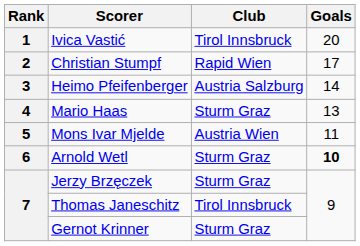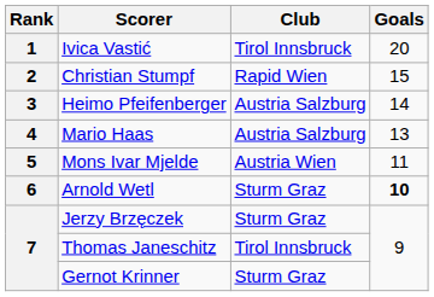 <table class="wikitable" style="text-align:center">
 <tr>
 <th>Rank</th>
 <th>Scorer</th>
 <th>Club</th>
 <th>Goals</th>
 </tr>
 <tr>
 <th>1</th>
 <td align="left"> <a href='#'>Ivica Vastić</a></td>
 <td align="left"><a href='#'>Tirol Innsbruck</a></td>
 <td>20</td>
 </tr>
 <tr>
 <th>2</th>
 <td align="left"> <a href='#'>Christian Stumpf</a></td>
 <td align="left"><a href='#'>Rapid Wien</a></td>
-<td>17</td>
+<td>15</td>
 </tr>
 <tr>
 <th>3</th>
 <td align="left"> <a href='#'>Heimo Pfeifenberger</a></td>
 <td align="left"><a href='#'>Austria Salzburg</a></td>
 <td>14</td>
 </tr>
 <tr>
 <th>4</th>
 <td align="left"> <a href='#'>Mario Haas</a></td>
-<td align="left"><a href='#'>Sturm Graz</a></td>
+<td align="left"><a href='#'>Austria Salzburg</a></td>
 <td>13</td>
 </tr>
 <tr>
 <th>5</th>
 <td align="left"> <a href='#'>Mons Ivar Mjelde</a></td>
 <td align="left"><a href='#'>Austria Wien</a></td>
 <td>11</td>
 </tr>
 <tr>
 <th>6</th>
 <td align="left"> <a href='#'>Arnold Wetl</a></td>
 <td align="left"><a href='#'>Sturm Graz</a></td>
 <td><strong>10</strong></td>
 </tr>
 <tr>
 <th rowspan="3">7</th>
 <td align="left"> <a href='#'>Jerzy Brzęczek</a></td>
 <td align="left"><a href='#'>Sturm Graz</a></td>
 <td rowspan="3">9</td>
 </tr>
 <tr>
 <td align="left"> <a href='#'>Thomas Janeschitz</a></td>
 <td align="left"><a href='#'>Tirol Innsbruck</a></td>
 </tr>
 <tr>
 <td align="left"> <a href='#'>Gernot Krinner</a></td>
 <td align="left"><a href='#'>Sturm Graz</a></td>
 </tr>
 </table>
